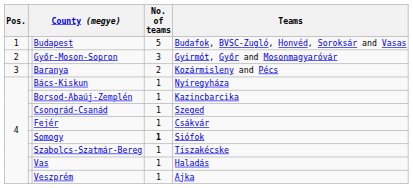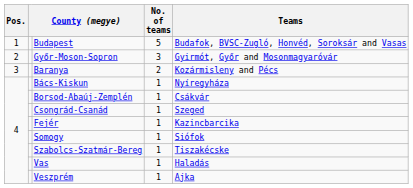 <table class="wikitable" style="float:left;margin-right:2em;">
 <tr>
 <th>Pos.</th>
 <th colspan=2><a href='#'>County</a> <em>(megye)</em></th>
 <th width=30>No. of teams</th>
 <th>Teams</th>
 </tr>
 <tr>
 <td rowspan="1" align="center">1</td>
 <td align=center></td>
 <td><a href='#'>Budapest</a></td>
 <td align="center">5</td>
 <td><a href='#'>Budafok</a>, <a href='#'>BVSC-Zugló</a>, <a href='#'>Honvéd</a>, <a href='#'>Soroksár</a> and <a href='#'>Vasas</a></td>
 </tr>
 <tr>
 <td rowspan="1" align="center">2</td>
 <td align=center></td>
 <td><a href='#'>Győr-Moson-Sopron</a></td>
 <td align="center">3</td>
 <td><a href='#'>Gyirmót</a>, <a href='#'>Győr</a> and <a href='#'>Mosonmagyaróvár</a></td>
 </tr>
 <tr>
 <td rowspan="1" align="center">3</td>
 <td align=center></td>
 <td><a href='#'>Baranya</a></td>
 <td align="center">2</td>
 <td><a href='#'>Kozármisleny</a> and <a href='#'>Pécs</a></td>
 </tr>
 <tr>
 <td rowspan="8" align="center">4</td>
 <td align=center></td>
 <td><a href='#'>Bács-Kiskun</a></td>
 <td align="center">1</td>
 <td><a href='#'>Nyíregyháza</a></td>
 </tr>
 <tr>
 <td align=center></td>
 <td><a href='#'>Borsod-Abaúj-Zemplén</a></td>
 <td align="center">1</td>
-<td><a href='#'>Kazincbarcika</a></td>
+<td><a href='#'>Csákvár</a></td>
 </tr>
 <tr>
 <td align=center></td>
 <td><a href='#'>Csongrád-Csanád</a></td>
 <td align="center">1</td>
 <td><a href='#'>Szeged</a></td>
 </tr>
 <tr>
 <td align=center></td>
 <td><a href='#'>Fejér</a></td>
 <td align="center">1</td>
-<td><a href='#'>Csákvár</a></td>
+<td><a href='#'>Kazincbarcika</a></td>
 </tr>
 <tr>
 <td align=center></td>
 <td><a href='#'>Somogy</a></td>
-<td align="center"><strong>1</strong></td>
+<td align="center">1</td>
 <td><a href='#'>Siófok</a></td>
 </tr>
 <tr>
 <td align=center></td>
 <td><a href='#'>Szabolcs-Szatmár-Bereg</a></td>
 <td align="center">1</td>
 <td><a href='#'>Tiszakécske</a></td>
 </tr>
 <tr>
 <td align=center></td>
 <td><a href='#'>Vas</a></td>
 <td align="center">1</td>
 <td><a href='#'>Haladás</a></td>
 </tr>
 <tr>
 <td align=center></td>
 <td><a href='#'>Veszprém</a></td>
 <td align="center">1</td>
 <td><a href='#'>Ajka</a></td>
 </tr>
 </table>
